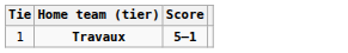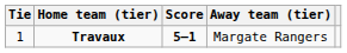 <table class="wikitable" style="text-align:center; font-size:85%">
 <tr>
 <th>Tie</th>
 <th>Home team (tier)</th>
 <th>Score</th>
+<th>Away team (tier)</th>
 <th></th>
 </tr>
 <tr>
 <td align="center">1</td>
 <td><strong>Travaux</strong></td>
 <td align="center"><strong>5–1</strong></td>
+<td>Margate Rangers</td>
 <td></td>
 </tr>
 </table>
